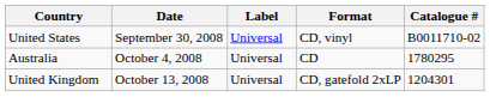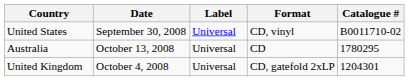 <table class="wikitable">
 <tr>
 <th width="120px">Country</th>
 <th width="130px">Date</th>
 <th width="75px">Label</th>
 <th>Format</th>
 <th>Catalogue #</th>
 </tr>
 <tr>
 <td>United States</td>
 <td>September 30, 2008</td>
 <td><a href='#'>Universal</a></td>
 <td>CD, vinyl</td>
 <td>B0011710-02</td>
 </tr>
 <tr>
 <td>Australia</td>
-<td>October 4, 2008</td>
+<td>October 13, 2008</td>
 <td>Universal</td>
 <td>CD</td>
 <td>1780295</td>
 </tr>
 <tr>
 <td>United Kingdom</td>
-<td>October 13, 2008</td>
+<td>October 4, 2008</td>
 <td>Universal</td>
 <td>CD, gatefold 2xLP</td>
 <td>1204301</td>
 </tr>
 </table>
